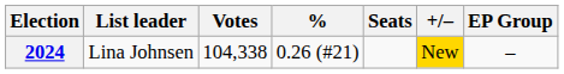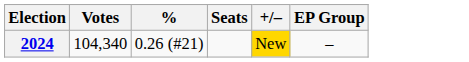 <table class="wikitable sortable" style="text-align:center;">
 <tr>
 <th>Election</th>
-<th>List leader</th>
 <th>Votes</th>
 <th>%</th>
 <th>Seats</th>
 <th>+/–</th>
 <th>EP Group</th>
 </tr>
 <tr>
 <th><a href='#'>2024</a></th>
-<td>Lina Johnsen</td>
-<td>104,338</td>
+<td>104,340</td>
 <td>0.26 (#21)</td>
 <td></td>
 <td style="background: gold;">New</td>
 <td>–</td>
 </tr>
 </table>
